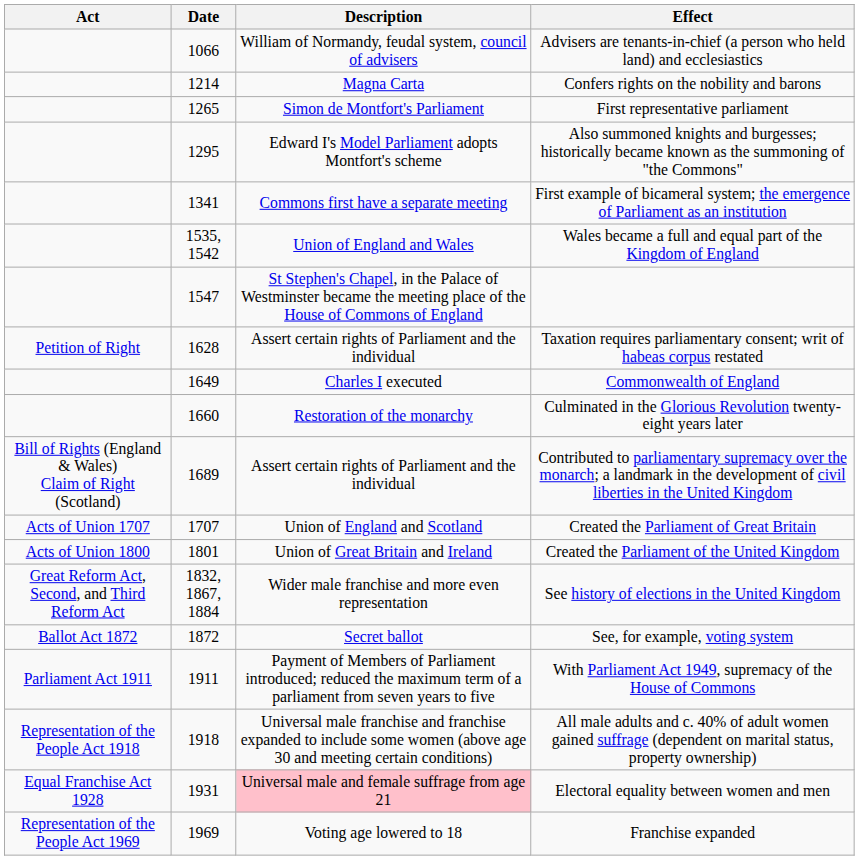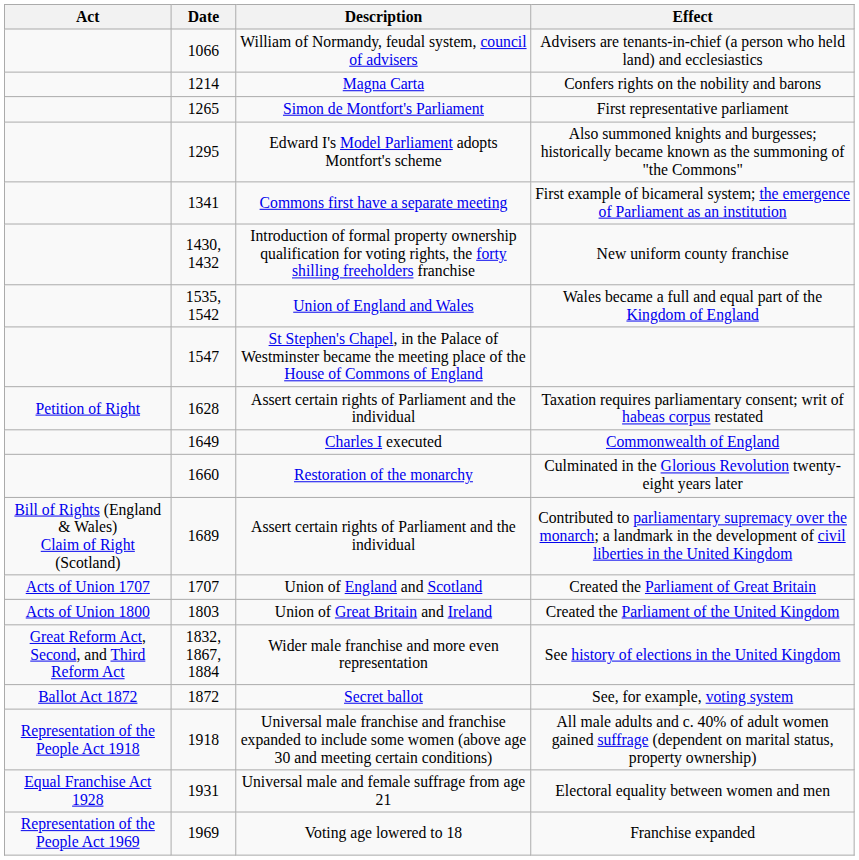 <table class="wikitable">
 <tr>
 <th align=center>Act</th>
 <th align=center>Date</th>
 <th align=center>Description</th>
 <th align=center>Effect</th>
 </tr>
 <tr>
 <td></td>
 <td align=center>1066</td>
 <td align=center>William of Normandy, feudal system, <a href='#'>council of advisers</a></td>
 <td align=center>Advisers are tenants-in-chief (a person who held land) and ecclesiastics</td>
 </tr>
 <tr>
 <td></td>
 <td align=center>1214</td>
 <td align=center><a href='#'>Magna Carta</a></td>
 <td align=center>Confers rights on the nobility and barons</td>
 </tr>
 <tr>
 <td></td>
 <td align=center>1265</td>
 <td align=center><a href='#'>Simon de Montfort's Parliament</a></td>
 <td align=center>First representative parliament</td>
 </tr>
 <tr>
 <td></td>
 <td align=center>1295</td>
 <td align=center>Edward I's <a href='#'>Model Parliament</a> adopts Montfort's scheme</td>
 <td align="center">Also summoned knights and burgesses; historically became known as the summoning of "the Commons"</td>
 </tr>
 <tr>
 <td></td>
 <td align=center>1341</td>
 <td align=center><a href='#'>Commons first have a separate meeting</a></td>
 <td align=center>First example of bicameral system; <a href='#'>the emergence of Parliament as an institution</a></td>
+</tr>
+<tr>
+<td align=center></td>
+<td align=center>1430, 1432</td>
+<td align=center>Introduction of formal property ownership qualification for voting rights, the <a href='#'>forty shilling freeholders</a> franchise</td>
+<td align=center>New uniform county franchise</td>
 </tr>
 <tr>
 <td align=center></td>
 <td align=center>1535, 1542</td>
 <td align=center><a href='#'>Union of England and Wales</a></td>
 <td align=center>Wales became a full and equal part of the <a href='#'>Kingdom of England</a></td>
 </tr>
 <tr>
 <td></td>
 <td align=center>1547</td>
 <td align=center><a href='#'>St Stephen's Chapel</a>, in the Palace of Westminster became the meeting place of the <a href='#'>House of Commons of England</a></td>
 <td align=center></td>
 </tr>
 <tr>
 <td align=center><a href='#'>Petition of Right</a></td>
 <td align=center>1628</td>
 <td align=center>Assert certain rights of Parliament and the individual</td>
 <td align=center>Taxation requires parliamentary consent; writ of <a href='#'>habeas corpus</a> restated</td>
 </tr>
 <tr>
 <td></td>
 <td align=center>1649</td>
 <td align=center><a href='#'>Charles I</a> executed</td>
 <td align=center><a href='#'>Commonwealth of England</a></td>
 </tr>
 <tr>
 <td></td>
 <td align=center>1660</td>
 <td align=center><a href='#'>Restoration of the monarchy</a></td>
 <td align=center>Culminated in the <a href='#'>Glorious Revolution</a> twenty-eight years later</td>
 </tr>
 <tr>
 <td align=center><a href='#'>Bill of Rights</a> (England & Wales)<br><a href='#'>Claim of Right</a> (Scotland)</td>
 <td align=center>1689</td>
 <td align=center>Assert certain rights of Parliament and the individual</td>
 <td align=center>Contributed to <a href='#'>parliamentary supremacy over the monarch</a>; a landmark in the development of <a href='#'>civil liberties in the United Kingdom</a></td>
 </tr>
 <tr>
 <td align=center><a href='#'>Acts of Union 1707</a></td>
 <td align=center>1707</td>
 <td align=center>Union of <a href='#'>England</a> and <a href='#'>Scotland</a></td>
 <td align=center>Created the <a href='#'>Parliament of Great Britain</a></td>
 </tr>
 <tr>
 <td align=center><a href='#'>Acts of Union 1800</a></td>
-<td align=center>1801</td>
+<td align=center>1803</td>
 <td align=center>Union of <a href='#'>Great Britain</a> and <a href='#'>Ireland</a></td>
 <td align=center>Created the <a href='#'>Parliament of the United Kingdom</a></td>
 </tr>
 <tr>
 <td align=center><a href='#'>Great Reform Act</a>, <a href='#'>Second</a>, and <a href='#'>Third Reform Act</a></td>
 <td align=center>1832, 1867, 1884</td>
 <td align=center>Wider male franchise and more even representation</td>
 <td align=center>See <a href='#'>history of elections in the United Kingdom</a></td>
 </tr>
 <tr>
 <td align=center><a href='#'>Ballot Act 1872</a></td>
 <td align=center>1872</td>
 <td align=center><a href='#'>Secret ballot</a></td>
 <td align=center>See, for example, <a href='#'>voting system</a></td>
 </tr>
 <tr>
-<td align=center><a href='#'>Parliament Act 1911</a></td>
-<td align=center>1911</td>
-<td align=center>Payment of Members of Parliament introduced; reduced the maximum term of a parliament from seven years to five</td>
-<td align=center>With <a href='#'>Parliament Act 1949</a>, supremacy of the <a href='#'>House of Commons</a></td>
-</tr>
-<tr>
 <td align=center><a href='#'>Representation of the People Act 1918</a></td>
 <td align=center>1918</td>
 <td align=center>Universal male franchise and franchise expanded to include some women (above age 30 and meeting certain conditions)</td>
 <td align=center>All male adults and c. 40% of adult women gained <a href='#'>suffrage</a> (dependent on marital status, property ownership)</td>
 </tr>
 <tr>
 <td align=center><a href='#'>Equal Franchise Act 1928</a></td>
 <td align=center>1931</td>
-<td align=center style="background: pink;">Universal male and female suffrage from age 21</td>
+<td align=center>Universal male and female suffrage from age 21</td>
 <td align=center>Electoral equality between women and men</td>
 </tr>
 <tr>
 <td align=center><a href='#'>Representation of the People Act 1969</a></td>
 <td align=center>1969</td>
 <td align=center>Voting age lowered to 18</td>
 <td align=center>Franchise expanded</td>
 </tr>
 </table>
